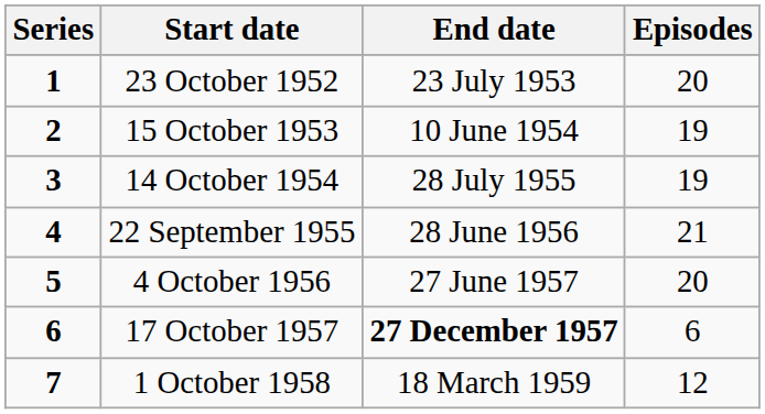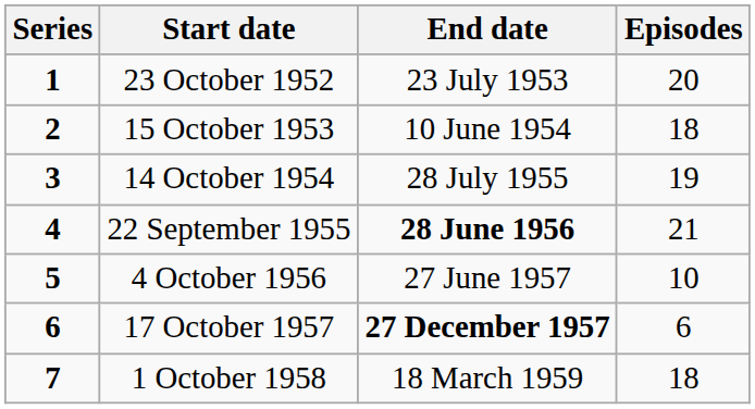 <table class="wikitable" style="text-align:center;">
 <tr>
 <th>Series</th>
 <th>Start date</th>
 <th>End date</th>
 <th>Episodes</th>
 </tr>
 <tr>
 <td><strong>1</strong></td>
 <td>23 October 1952</td>
 <td>23 July 1953</td>
 <td>20</td>
 </tr>
 <tr>
 <td><strong>2</strong></td>
 <td>15 October 1953</td>
 <td>10 June 1954</td>
-<td>19</td>
+<td>18</td>
 </tr>
 <tr>
 <td><strong>3</strong></td>
 <td>14 October 1954</td>
 <td>28 July 1955</td>
 <td>19</td>
 </tr>
 <tr>
 <td><strong>4</strong></td>
 <td>22 September 1955</td>
-<td>28 June 1956</td>
+<td><strong>28 June 1956</strong></td>
 <td>21</td>
 </tr>
 <tr>
 <td><strong>5</strong></td>
 <td>4 October 1956</td>
 <td>27 June 1957</td>
-<td>20</td>
+<td>10</td>
 </tr>
 <tr>
 <td><strong>6</strong></td>
 <td>17 October 1957</td>
 <td><strong>27 December 1957</strong></td>
 <td>6</td>
 </tr>
 <tr>
 <td><strong>7</strong></td>
 <td>1 October 1958</td>
 <td>18 March 1959</td>
-<td>12</td>
+<td>18</td>
 </tr>
 </table>
